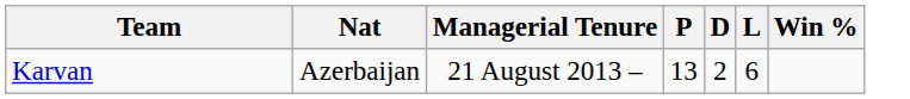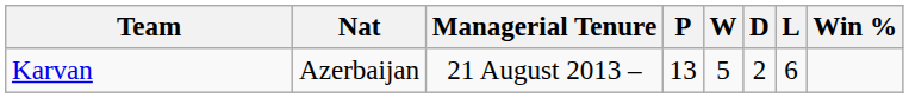 <table class="wikitable sortable" style="text-align: center;">
 <tr>
 <th style="width:10em">Team</th>
 <th>Nat</th>
 <th>Managerial Tenure</th>
 <th>P</th>
+<th>W</th>
 <th>D</th>
 <th>L</th>
 <th>Win %</th>
 </tr>
 <tr>
 <td align="left"><a href='#'>Karvan</a></td>
 <td> Azerbaijan</td>
 <td>21 August 2013 –</td>
 <td>13</td>
+<td>5</td>
 <td>2</td>
 <td>6</td>
 <td></td>
 </tr>
 </table>
